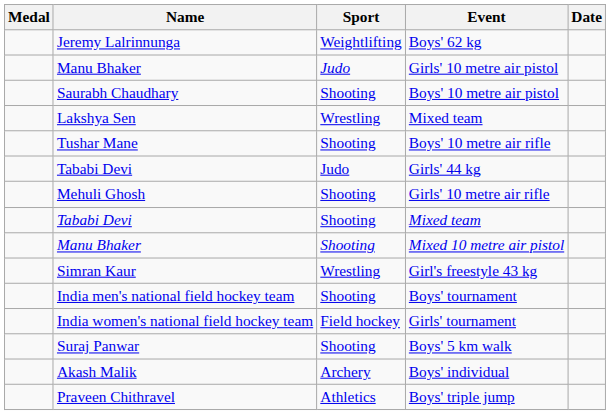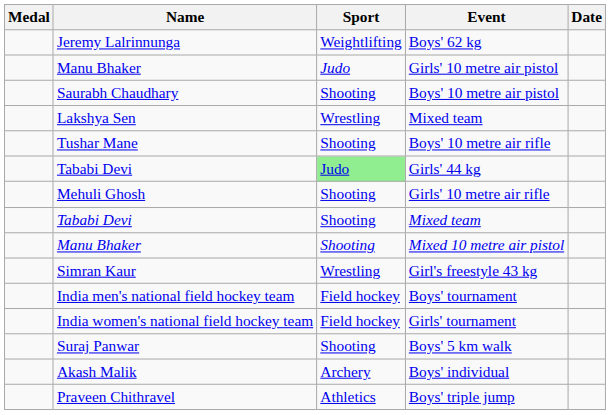 <table class="wikitable sortable"  style="font-size:95%">
 <tr>
 <th>Medal</th>
 <th>Name</th>
 <th>Sport</th>
 <th>Event</th>
 <th>Date</th>
 </tr>
 <tr>
 <td></td>
 <td><a href='#'>Jeremy Lalrinnunga</a></td>
 <td><a href='#'>Weightlifting</a></td>
 <td><a href='#'>Boys' 62 kg</a></td>
 <td></td>
 </tr>
 <tr>
 <td></td>
 <td><a href='#'>Manu Bhaker</a></td>
 <td><em><a href='#'>Judo</a></em></td>
 <td><a href='#'>Girls' 10 metre air pistol</a></td>
 <td></td>
 </tr>
 <tr>
 <td></td>
 <td><a href='#'>Saurabh Chaudhary</a></td>
 <td><a href='#'>Shooting</a></td>
 <td><a href='#'>Boys' 10 metre air pistol</a></td>
 <td></td>
 </tr>
 <tr>
 <td></td>
 <td><a href='#'>Lakshya Sen</a></td>
 <td><a href='#'>Wrestling</a></td>
 <td><a href='#'>Mixed team</a></td>
 <td></td>
 </tr>
 <tr>
 <td></td>
 <td><a href='#'>Tushar Mane</a></td>
 <td><a href='#'>Shooting</a></td>
 <td><a href='#'>Boys' 10 metre air rifle</a></td>
 <td></td>
 </tr>
 <tr>
 <td></td>
 <td><a href='#'>Tababi Devi</a></td>
-<td><a href='#'>Judo</a></td>
+<td style="background: lightgreen;"><a href='#'>Judo</a></td>
 <td><a href='#'>Girls' 44 kg</a></td>
 <td></td>
 </tr>
 <tr>
 <td></td>
 <td><a href='#'>Mehuli Ghosh</a></td>
 <td><a href='#'>Shooting</a></td>
 <td><a href='#'>Girls' 10 metre air rifle</a></td>
 <td></td>
 </tr>
 <tr>
 <td><em></em></td>
 <td><em><a href='#'>Tababi Devi</a></em></td>
 <td><a href='#'>Shooting</a></td>
 <td><em><a href='#'>Mixed team</a></em></td>
 <td><em></em></td>
 </tr>
 <tr>
 <td><em></em></td>
 <td><em><a href='#'>Manu Bhaker</a></em></td>
 <td><em><a href='#'>Shooting</a></em></td>
 <td><em><a href='#'>Mixed 10 metre air pistol</a></em></td>
 <td><em></em></td>
 </tr>
 <tr>
 <td></td>
 <td><a href='#'>Simran Kaur</a></td>
 <td><a href='#'>Wrestling</a></td>
 <td><a href='#'>Girl's freestyle 43 kg</a></td>
 <td></td>
 </tr>
 <tr>
 <td></td>
 <td><a href='#'>India men's national field hockey team</a></td>
-<td><a href='#'>Shooting</a></td>
+<td><a href='#'>Field hockey</a></td>
 <td><a href='#'>Boys' tournament</a></td>
 <td></td>
 </tr>
 <tr>
 <td></td>
 <td><a href='#'>India women's national field hockey team</a></td>
 <td><a href='#'>Field hockey</a></td>
 <td><a href='#'>Girls' tournament</a></td>
 <td></td>
 </tr>
 <tr>
 <td></td>
 <td><a href='#'>Suraj Panwar</a></td>
 <td><a href='#'>Shooting</a></td>
 <td><a href='#'>Boys' 5 km walk</a></td>
 <td></td>
 </tr>
 <tr>
 <td></td>
 <td><a href='#'>Akash Malik</a></td>
 <td><a href='#'>Archery</a></td>
 <td><a href='#'>Boys' individual</a></td>
 <td></td>
 </tr>
 <tr>
 <td></td>
 <td><a href='#'>Praveen Chithravel</a></td>
 <td><a href='#'>Athletics</a></td>
 <td><a href='#'>Boys' triple jump</a></td>
 <td></td>
 </tr>
 </table>
